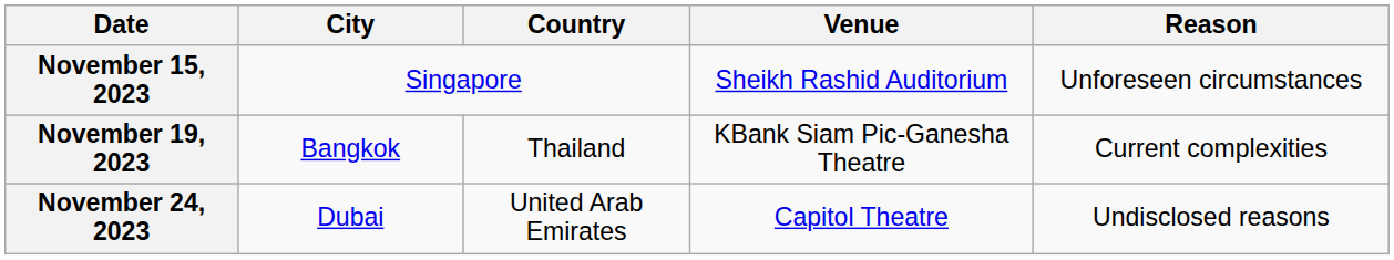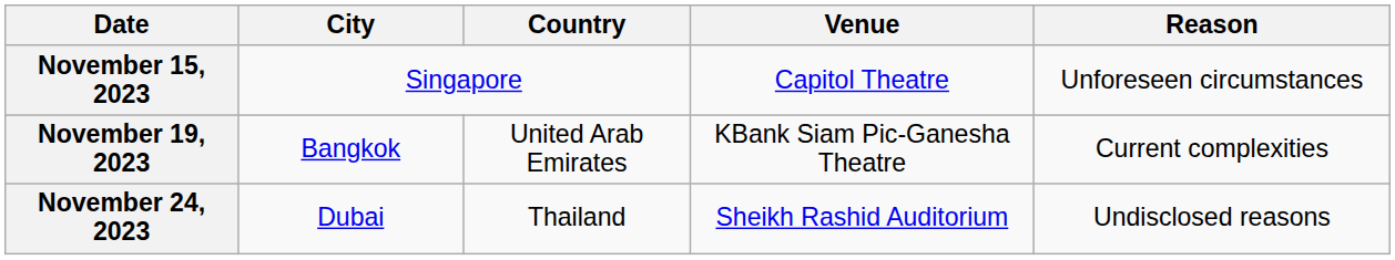 <table class="wikitable plainrowheaders" style="text-align:center;">
 <tr>
 <th scope="col" style="width:10em;">Date</th>
 <th scope="col" style="width:10em;">City</th>
 <th scope="col" style="width:10em;">Country</th>
 <th scope="col" style="width:16em;">Venue</th>
 <th scope="col" style="width:16em;">Reason</th>
 </tr>
 <tr>
 <th scope="row" style="text-align:center;">November 15, 2023</th>
 <td colspan="2"><a href='#'>Singapore</a></td>
-<td><a href='#'>Sheikh Rashid Auditorium</a></td>
+<td><a href='#'>Capitol Theatre</a></td>
 <td>Unforeseen circumstances</td>
 </tr>
 <tr>
 <th scope="row" style="text-align:center;">November 19, 2023</th>
 <td><a href='#'>Bangkok</a></td>
-<td>Thailand</td>
+<td>United Arab Emirates</td>
 <td>KBank Siam Pic-Ganesha Theatre</td>
 <td>Current complexities</td>
 </tr>
 <tr>
 <th scope="row" style="text-align:center;">November 24, 2023</th>
 <td><a href='#'>Dubai</a></td>
-<td>United Arab Emirates</td>
-<td><a href='#'>Capitol Theatre</a></td>
+<td>Thailand</td>
+<td><a href='#'>Sheikh Rashid Auditorium</a></td>
 <td>Undisclosed reasons</td>
 </tr>
 </table>
